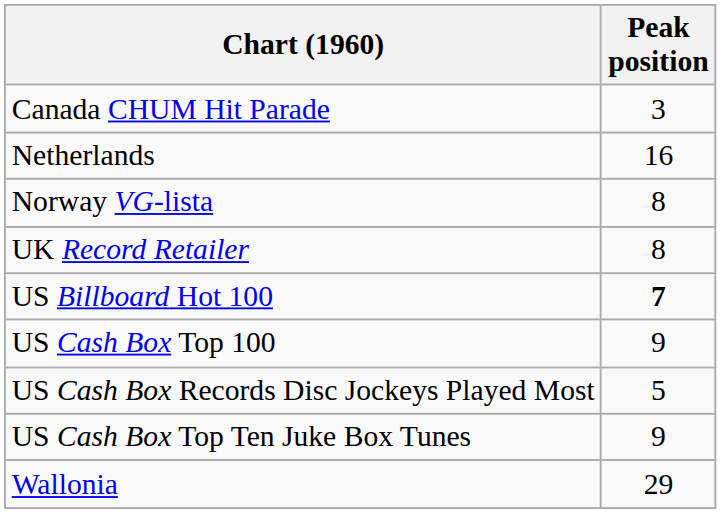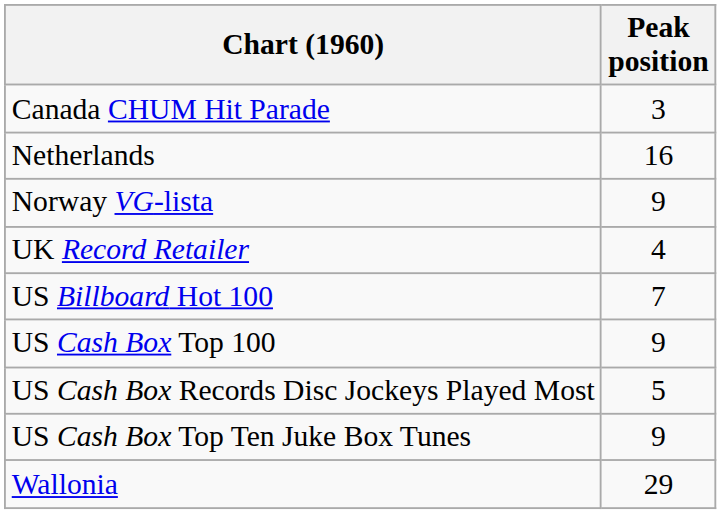 <table class="wikitable sortable">
 <tr>
 <th>Chart (1960)</th>
 <th>Peak<br>position</th>
 </tr>
 <tr>
 <td>Canada <a href='#'>CHUM Hit Parade</a></td>
 <td style="text-align:center;">3</td>
 </tr>
 <tr>
 <td>Netherlands</td>
 <td align="center">16</td>
 </tr>
 <tr>
 <td>Norway <a href='#'><em>VG</em>-lista</a></td>
-<td align="center">8</td>
+<td align="center">9</td>
 </tr>
 <tr>
 <td>UK <em><a href='#'>Record Retailer</a></em></td>
-<td style="text-align:center;">8</td>
+<td style="text-align:center;">4</td>
 </tr>
 <tr>
 <td>US <a href='#'><em>Billboard</em> Hot 100</a></td>
-<td style="text-align:center;"><strong>7</strong></td>
+<td style="text-align:center;">7</td>
 </tr>
 <tr>
 <td>US <em><a href='#'>Cash Box</a></em> Top 100</td>
 <td align="center">9</td>
 </tr>
 <tr>
 <td>US <em>Cash Box</em> Records Disc Jockeys Played Most</td>
 <td align="center">5</td>
 </tr>
 <tr>
 <td>US <em>Cash Box</em> Top Ten Juke Box Tunes</td>
 <td align="center">9</td>
 </tr>
 <tr>
 <td><a href='#'>Wallonia</a></td>
 <td align="center">29</td>
 </tr>
 </table>
